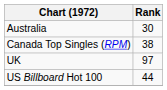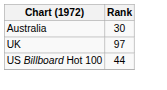 <table class="wikitable sortable">
 <tr>
 <th>Chart (1972)</th>
 <th style="text-align:center;">Rank</th>
 </tr>
 <tr>
 <td>Australia</td>
 <td style="text-align:center;">30</td>
-</tr>
-<tr>
-<td>Canada Top Singles (<em><a href='#'>RPM</a></em>)</td>
-<td style="text-align:center;">38</td>
 </tr>
 <tr>
 <td>UK</td>
 <td style="text-align:center;">97</td>
 </tr>
 <tr>
 <td>US <em>Billboard</em> Hot 100</td>
 <td style="text-align:center;">44</td>
 </tr>
 <tr>
 </tr>
 </table>
